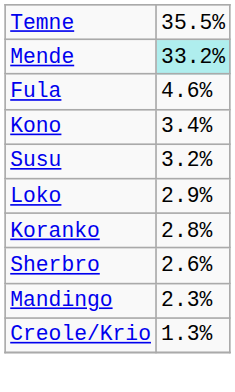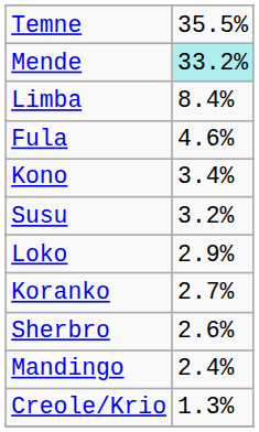 <table class="wikitable floatright" style="margin-right:0; margin-left:1em;">
 <tr>
 <td><a href='#'>Temne</a></td>
 <td>35.5%</td>
 </tr>
 <tr>
 <td><a href='#'>Mende</a></td>
 <td style="background: paleturquoise;">33.2%</td>
+</tr>
+<tr>
+<td><a href='#'>Limba</a></td>
+<td>8.4%</td>
 </tr>
 <tr>
 <td><a href='#'>Fula</a></td>
 <td>4.6%</td>
 </tr>
 <tr>
 <td><a href='#'>Kono</a></td>
 <td>3.4%</td>
 </tr>
 <tr>
 <td><a href='#'>Susu</a></td>
 <td>3.2%</td>
 </tr>
 <tr>
 <td><a href='#'>Loko</a></td>
 <td>2.9%</td>
 </tr>
 <tr>
 <td><a href='#'>Koranko</a></td>
-<td>2.8%</td>
+<td>2.7%</td>
 </tr>
 <tr>
 <td><a href='#'>Sherbro</a></td>
 <td>2.6%</td>
 </tr>
 <tr>
 <td><a href='#'>Mandingo</a></td>
-<td>2.3%</td>
+<td>2.4%</td>
 </tr>
 <tr>
 <td><a href='#'>Creole/Krio</a></td>
 <td>1.3%</td>
 </tr>
 <tr>
 </tr>
 </table>
